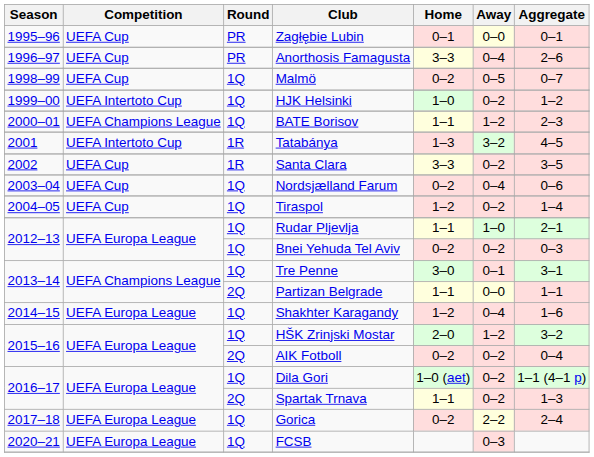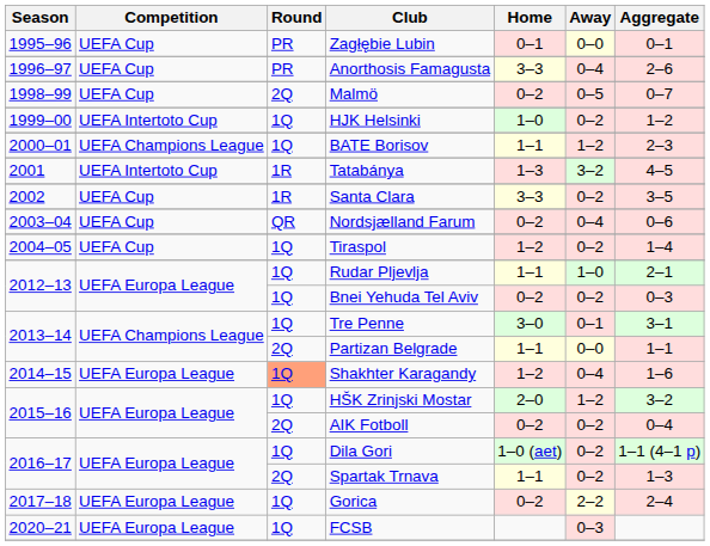 <table class="wikitable mw-collapsible mw-collapsed">
 <tr>
 <th>Season</th>
 <th>Competition</th>
 <th>Round</th>
 <th>Club</th>
 <th>Home</th>
 <th>Away</th>
 <th>Aggregate</th>
 </tr>
 <tr>
 <td><a href='#'>1995–96</a></td>
 <td><a href='#'>UEFA Cup</a></td>
 <td><a href='#'>PR</a></td>
 <td align="left"> <a href='#'>Zagłębie Lubin</a></td>
 <td bgcolor="#ffdddd" style="text-align:center;">0–1</td>
 <td bgcolor="#ffffdd" style="text-align:center;">0–0</td>
 <td bgcolor="#ffdddd" style="text-align:center;">0–1</td>
 </tr>
 <tr bgcolor=#EEEEEE>
 </tr>
 <tr>
 <td><a href='#'>1996–97</a></td>
 <td><a href='#'>UEFA Cup</a></td>
 <td><a href='#'>PR</a></td>
 <td align="left"> <a href='#'>Anorthosis Famagusta</a></td>
 <td bgcolor="#ffffdd" style="text-align:center;">3–3</td>
 <td bgcolor="#ffdddd" style="text-align:center;">0–4</td>
 <td bgcolor="#ffdddd" style="text-align:center;">2–6</td>
 </tr>
 <tr bgcolor=#EEEEEE>
 </tr>
 <tr>
 <td><a href='#'>1998–99</a></td>
 <td><a href='#'>UEFA Cup</a></td>
-<td><a href='#'>1Q</a></td>
+<td><a href='#'>2Q</a></td>
 <td align="left"> <a href='#'>Malmö</a></td>
 <td bgcolor="#ffdddd" style="text-align:center;">0–2</td>
 <td bgcolor="#ffdddd" style="text-align:center;">0–5</td>
 <td bgcolor="#ffdddd" style="text-align:center;">0–7</td>
 </tr>
 <tr bgcolor=#EEEEEE>
 </tr>
 <tr>
 <td><a href='#'>1999–00</a></td>
 <td><a href='#'>UEFA Intertoto Cup</a></td>
 <td><a href='#'>1Q</a></td>
 <td align="left"> <a href='#'>HJK Helsinki</a></td>
 <td bgcolor="#ddffdd" style="text-align:center;">1–0</td>
 <td bgcolor="#ffdddd" style="text-align:center;">0–2</td>
 <td bgcolor="#ffdddd" style="text-align:center;">1–2</td>
 </tr>
 <tr bgcolor=#EEEEEE>
 </tr>
 <tr>
 <td><a href='#'>2000–01</a></td>
 <td><a href='#'>UEFA Champions League</a></td>
 <td><a href='#'>1Q</a></td>
 <td align="left"> <a href='#'>BATE Borisov</a></td>
 <td bgcolor="#ffffdd" style="text-align:center;">1–1</td>
 <td bgcolor="#ffdddd" style="text-align:center;">1–2</td>
 <td bgcolor="#ffdddd" style="text-align:center;">2–3</td>
 </tr>
 <tr bgcolor=#EEEEEE>
 </tr>
 <tr>
 <td><a href='#'>2001</a></td>
 <td><a href='#'>UEFA Intertoto Cup</a></td>
 <td><a href='#'>1R</a></td>
 <td align="left"> <a href='#'>Tatabánya</a></td>
 <td bgcolor="#ffdddd" style="text-align:center;">1–3</td>
 <td bgcolor="#ddffdd" style="text-align:center;">3–2</td>
 <td bgcolor="#ffdddd" style="text-align:center;">4–5</td>
 </tr>
 <tr bgcolor=#EEEEEE>
 </tr>
 <tr>
 <td><a href='#'>2002</a></td>
 <td><a href='#'>UEFA Cup</a></td>
 <td><a href='#'>1R</a></td>
 <td align="left"> <a href='#'>Santa Clara</a></td>
 <td bgcolor="#ffffdd" style="text-align:center;">3–3</td>
 <td bgcolor="#ffdddd" style="text-align:center;">0–2</td>
 <td bgcolor="#ffdddd" style="text-align:center;">3–5</td>
 </tr>
 <tr bgcolor=#EEEEEE>
 </tr>
 <tr>
 <td><a href='#'>2003–04</a></td>
 <td><a href='#'>UEFA Cup</a></td>
-<td><a href='#'>1Q</a></td>
+<td><a href='#'>QR</a></td>
 <td align="left"> <a href='#'>Nordsjælland Farum</a></td>
 <td bgcolor="#ffdddd" style="text-align:center;">0–2</td>
 <td bgcolor="#ffdddd" style="text-align:center;">0–4</td>
 <td bgcolor="#ffdddd" style="text-align:center;">0–6</td>
 </tr>
 <tr bgcolor=#EEEEEE>
 </tr>
 <tr>
 <td><a href='#'>2004–05</a></td>
 <td><a href='#'>UEFA Cup</a></td>
 <td><a href='#'>1Q</a></td>
 <td align="left"> <a href='#'>Tiraspol</a></td>
 <td bgcolor="#ffdddd" style="text-align:center;">1–2</td>
 <td bgcolor="#ffdddd" style="text-align:center;">0–2</td>
 <td bgcolor="#ffdddd" style="text-align:center;">1–4</td>
 </tr>
 <tr bgcolor=#EEEEEE>
 </tr>
 <tr>
 <td rowspan="2"><a href='#'>2012–13</a></td>
 <td rowspan="2"><a href='#'>UEFA Europa League</a></td>
 <td><a href='#'>1Q</a></td>
 <td> <a href='#'>Rudar Pljevlja</a></td>
 <td bgcolor="#ffffdd" style="text-align:center;">1–1</td>
 <td bgcolor="#ddffdd" style="text-align:center;">1–0</td>
 <td bgcolor="#ddffdd" style="text-align:center;">2–1</td>
 </tr>
 <tr>
 <td><a href='#'>1Q</a></td>
 <td> <a href='#'>Bnei Yehuda Tel Aviv</a></td>
 <td bgcolor="#ffdddd" style="text-align:center;">0–2</td>
 <td bgcolor="#ffdddd" style="text-align:center;">0–2</td>
 <td bgcolor="#ffdddd" style="text-align:center;">0–3</td>
 </tr>
 <tr>
 <td rowspan="2"><a href='#'>2013–14</a></td>
 <td rowspan="2"><a href='#'>UEFA Champions League</a></td>
 <td><a href='#'>1Q</a></td>
 <td> <a href='#'>Tre Penne</a></td>
 <td bgcolor="#ddffdd" style="text-align:center;">3–0</td>
 <td bgcolor="#ffdddd" style="text-align:center;">0–1</td>
 <td bgcolor="#ddffdd" style="text-align:center;">3–1</td>
 </tr>
 <tr>
 <td><a href='#'>2Q</a></td>
 <td> <a href='#'>Partizan Belgrade</a></td>
 <td bgcolor="#ffffdd" style="text-align:center;">1–1</td>
 <td bgcolor="#ffffdd" style="text-align:center;">0–0</td>
 <td bgcolor="#ffdddd" style="text-align:center;">1–1</td>
 </tr>
 <tr>
 <td><a href='#'>2014–15</a></td>
 <td><a href='#'>UEFA Europa League</a></td>
-<td><a href='#'>1Q</a></td>
+<td style="background: lightsalmon;"><a href='#'>1Q</a></td>
 <td> <a href='#'>Shakhter Karagandy</a></td>
 <td bgcolor="#ffdddd" style="text-align:center;">1–2</td>
 <td bgcolor="#ffdddd" style="text-align:center;">0–4</td>
 <td bgcolor="#ffdddd" style="text-align:center;">1–6</td>
 </tr>
 <tr>
 <td rowspan="2"><a href='#'>2015–16</a></td>
 <td rowspan="2"><a href='#'>UEFA Europa League</a></td>
 <td><a href='#'>1Q</a></td>
 <td> <a href='#'>HŠK Zrinjski Mostar</a></td>
 <td bgcolor="#ddffdd" style="text-align:center;">2–0</td>
 <td bgcolor="#ffdddd" style="text-align:center;">1–2</td>
 <td bgcolor="#ddffdd" style="text-align:center;">3–2</td>
 </tr>
 <tr>
 <td><a href='#'>2Q</a></td>
 <td> <a href='#'>AIK Fotboll</a></td>
 <td bgcolor="#ffdddd" style="text-align:center;">0–2</td>
 <td bgcolor="#ffdddd" style="text-align:center;">0–2</td>
 <td bgcolor="#ffdddd" style="text-align:center;">0–4</td>
 </tr>
 <tr>
 <td rowspan="2"><a href='#'>2016–17</a></td>
 <td rowspan="2"><a href='#'>UEFA Europa League</a></td>
 <td><a href='#'>1Q</a></td>
 <td> <a href='#'>Dila Gori</a></td>
 <td bgcolor="#ddffdd" style="text-align:center;">1–0 (<a href='#'>aet</a>)</td>
 <td bgcolor="#ffdddd" style="text-align:center;">0–2</td>
 <td bgcolor="#ddffdd" style="text-align:center;">1–1 (4–1 <a href='#'>p</a>)</td>
 </tr>
 <tr>
 <td><a href='#'>2Q</a></td>
 <td> <a href='#'>Spartak Trnava</a></td>
 <td bgcolor="#ffffdd" style="text-align:center;">1–1</td>
 <td bgcolor="#ffdddd" style="text-align:center;">0–2</td>
 <td bgcolor="#ffdddd" style="text-align:center;">1–3</td>
 </tr>
 <tr>
 <td><a href='#'>2017–18</a></td>
 <td><a href='#'>UEFA Europa League</a></td>
 <td><a href='#'>1Q</a></td>
 <td> <a href='#'>Gorica</a></td>
 <td bgcolor="#ffdddd" style="text-align:center;">0–2</td>
 <td bgcolor="#ffffdd" style="text-align:center;">2–2</td>
 <td bgcolor="#ffdddd" style="text-align:center;">2–4</td>
 </tr>
 <tr>
 <td><a href='#'>2020–21</a></td>
 <td><a href='#'>UEFA Europa League</a></td>
 <td><a href='#'>1Q</a></td>
 <td> <a href='#'>FCSB</a></td>
 <td></td>
 <td bgcolor="#ffdddd" style="text-align:center;">0–3</td>
 <td></td>
 </tr>
 <tr>
 </tr>
 </table>
